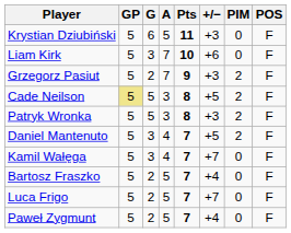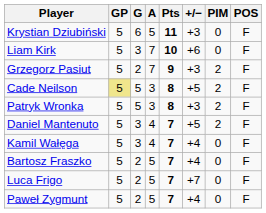 <table class="wikitable sortable" style="text-align:center;">
 <tr>
 <th>Player</th>
 <th>GP</th>
 <th>G</th>
 <th>A</th>
 <th>Pts</th>
 <th>+/−</th>
 <th>PIM</th>
 <th>POS</th>
 </tr>
 <tr>
 <td style="text-align:left;"> <a href='#'>Krystian Dziubiński</a></td>
 <td>5</td>
 <td>6</td>
 <td>5</td>
 <td><strong>11</strong></td>
 <td>+3</td>
 <td>0</td>
 <td>F</td>
 </tr>
 <tr>
 <td style="text-align:left;"> <a href='#'>Liam Kirk</a></td>
 <td>5</td>
 <td>3</td>
 <td>7</td>
 <td><strong>10</strong></td>
 <td>+6</td>
 <td>0</td>
 <td>F</td>
 </tr>
 <tr>
 <td style="text-align:left;"> <a href='#'>Grzegorz Pasiut</a></td>
 <td>5</td>
 <td>2</td>
 <td>7</td>
 <td><strong>9</strong></td>
 <td>+3</td>
 <td>2</td>
 <td>F</td>
 </tr>
 <tr>
 <td style="text-align:left;"> <a href='#'>Cade Neilson</a></td>
 <td style="background: khaki;">5</td>
 <td>5</td>
 <td>3</td>
 <td><strong>8</strong></td>
 <td>+5</td>
 <td>2</td>
 <td>F</td>
 </tr>
 <tr>
 <td style="text-align:left;"> <a href='#'>Patryk Wronka</a></td>
 <td>5</td>
 <td>5</td>
 <td>3</td>
 <td><strong>8</strong></td>
 <td>+3</td>
 <td>2</td>
 <td>F</td>
 </tr>
 <tr>
 <td style="text-align:left;"> <a href='#'>Daniel Mantenuto</a></td>
 <td>5</td>
 <td>3</td>
 <td>4</td>
 <td><strong>7</strong></td>
 <td>+5</td>
 <td>2</td>
 <td>F</td>
 </tr>
 <tr>
 <td style="text-align:left;"> <a href='#'>Kamil Wałęga</a></td>
 <td>5</td>
 <td>3</td>
 <td>4</td>
 <td><strong>7</strong></td>
-<td>+7</td>
+<td>+4</td>
 <td>0</td>
 <td>F</td>
 </tr>
 <tr>
 <td style="text-align:left;"> <a href='#'>Bartosz Fraszko</a></td>
 <td>5</td>
 <td>2</td>
 <td>5</td>
 <td><strong>7</strong></td>
 <td>+4</td>
 <td>0</td>
 <td>F</td>
 </tr>
 <tr>
 <td style="text-align:left;"> <a href='#'>Luca Frigo</a></td>
 <td>5</td>
 <td>2</td>
 <td>5</td>
 <td><strong>7</strong></td>
 <td>+7</td>
 <td>0</td>
 <td>F</td>
 </tr>
 <tr>
 <td style="text-align:left;"> <a href='#'>Paweł Zygmunt</a></td>
 <td>5</td>
 <td>2</td>
 <td>5</td>
 <td><strong>7</strong></td>
 <td>+4</td>
 <td>0</td>
 <td>F</td>
 </tr>
 </table>
